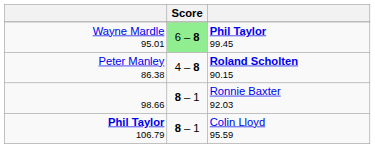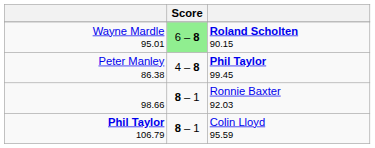 <table class=wikitable style="text-align:center">
 <tr>
 <th width=225></th>
 <th width=50>Score</th>
 <th width=225></th>
 </tr>
 <tr align=center>
 </tr>
 <tr align=left>
 <td align=right><a href='#'>Wayne Mardle</a> <br> <small><span>95.01</span></small></td>
 <td align=center style="background: lightgreen;">6 – <strong>8</strong></td>
-<td> <strong><a href='#'>Phil Taylor</a></strong><br> <small><span>99.45</span></small></td>
+<td> <strong><a href='#'>Roland Scholten</a></strong><br> <small><span>90.15</span></small></td>
 </tr>
 <tr align=left>
 <td align=right><a href='#'>Peter Manley</a> <br> <small><span>86.38</span></small></td>
 <td align=center>4 – <strong>8</strong></td>
-<td> <strong><a href='#'>Roland Scholten</a></strong><br> <small><span>90.15</span></small></td>
+<td> <strong><a href='#'>Phil Taylor</a></strong><br> <small><span>99.45</span></small></td>
 </tr>
 <tr align=left>
 <td align=right><br> <small><span>98.66</span></small></td>
 <td align=center><strong>8</strong> – 1</td>
 <td> <a href='#'>Ronnie Baxter</a><br> <small><span>92.03</span></small></td>
 </tr>
 <tr align=left>
 <td align=right><strong><a href='#'>Phil Taylor</a></strong> <br> <small><span>106.79</span></small></td>
 <td align=center><strong>8</strong> – 1</td>
 <td> <a href='#'>Colin Lloyd</a><br> <small><span>95.59</span></small></td>
 </tr>
 </table>
